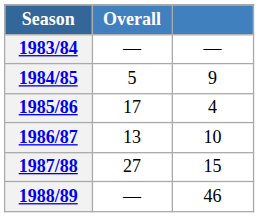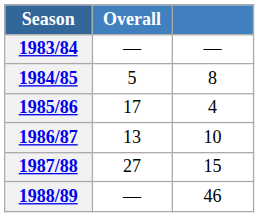 <table class="wikitable" style="font-size:86%; text-align:center; border:grey solid 1px; border-collapse:collapse; background:#ffffff;">
 <tr>
 <th style="background-color:#369; color:white; width:60px;"> Season </th>
 <th style="background-color:#4180be; color:white; width:55px;">Overall</th>
 <th style="background-color:#4180be; color:white; width:55px;"></th>
 </tr>
 <tr>
 <th scope=row align=center><a href='#'>1983/84</a></th>
 <td align=center>—</td>
 <td align=center>—</td>
 </tr>
 <tr>
 <th scope=row align=center><a href='#'>1984/85</a></th>
 <td align=center>5</td>
-<td align=center>9</td>
+<td align=center>8</td>
 </tr>
 <tr>
 <th scope=row align=center><a href='#'>1985/86</a></th>
 <td align=center>17</td>
 <td align=center>4</td>
 </tr>
 <tr>
 <th scope=row align=center><a href='#'>1986/87</a></th>
 <td align=center>13</td>
 <td align=center>10</td>
 </tr>
 <tr>
 <th scope=row align=center><a href='#'>1987/88</a></th>
 <td align=center>27</td>
 <td align=center>15</td>
 </tr>
 <tr>
 <th scope=row align=center><a href='#'>1988/89</a></th>
 <td align=center>—</td>
 <td align=center>46</td>
 </tr>
 </table>
